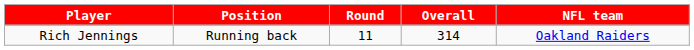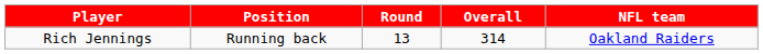 <table class="wikitable" width="80%">
 <tr align="center"  style="background:red;color:#FFFFFF;">
 <td><strong>Player</strong></td>
 <td><strong>Position</strong></td>
 <td><strong>Round</strong></td>
 <td><strong>Overall</strong></td>
 <td><strong>NFL team</strong></td>
 </tr>
 <tr align="center" bgcolor="">
 <td>Rich Jennings</td>
 <td>Running back</td>
-<td>11</td>
+<td>13</td>
 <td>314</td>
 <td><a href='#'>Oakland Raiders</a></td>
 </tr>
 </table>
